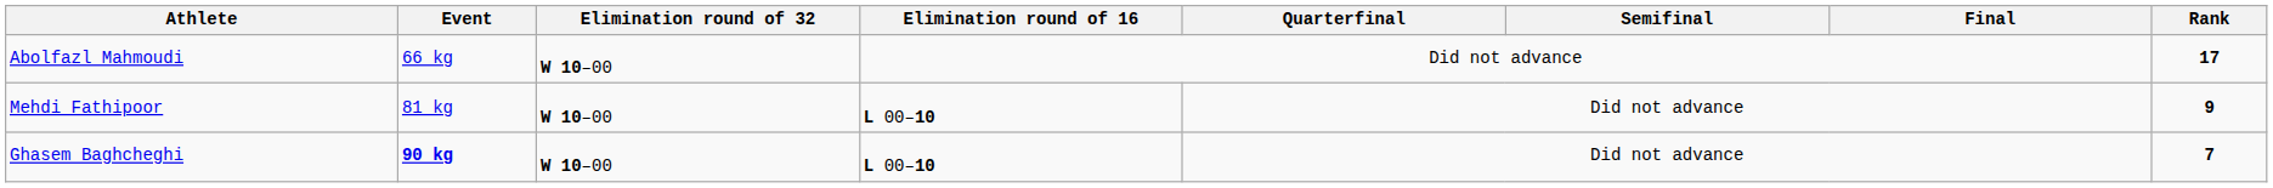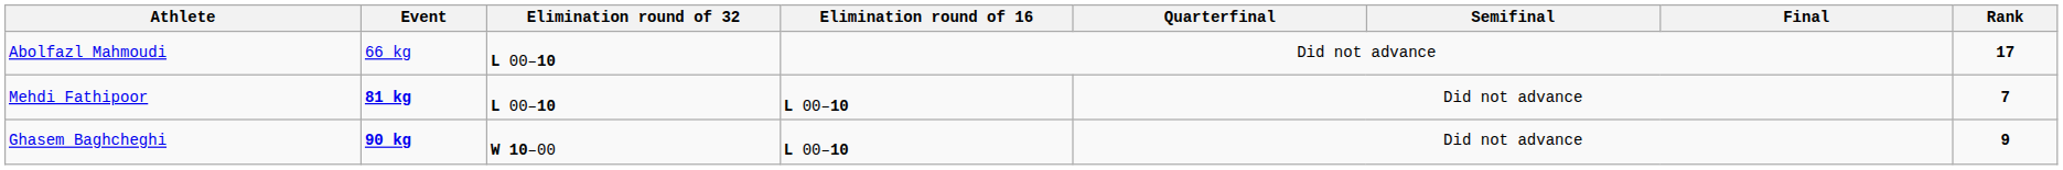 <table class="wikitable" width="98%" style="text-align:left; font-size:90%">
 <tr>
 <th width="17%">Athlete</th>
 <th width="6%">Event</th>
 <th width="14%">Elimination round of 32</th>
 <th width="14%">Elimination round of 16</th>
 <th width="14%">Quarterfinal</th>
 <th width="14%">Semifinal</th>
 <th width="14%">Final</th>
 <th width="5%">Rank</th>
 </tr>
 <tr>
 <td><a href='#'>Abolfazl Mahmoudi</a></td>
 <td><a href='#'>66 kg</a></td>
-<td><br><strong>W</strong> <strong>10</strong>–00</td>
+<td><br><strong>L</strong> 00–<strong>10</strong></td>
 <td colspan=4 align=center>Did not advance</td>
 <td align=center><strong>17</strong></td>
 </tr>
 <tr>
 <td><a href='#'>Mehdi Fathipoor</a></td>
-<td><a href='#'>81 kg</a></td>
-<td><br><strong>W</strong> <strong>10</strong>–00</td>
+<td><strong><a href='#'>81 kg</a></strong></td>
+<td><br><strong>L</strong> 00–<strong>10</strong></td>
 <td><br><strong>L</strong> 00–<strong>10</strong></td>
 <td colspan=3 align=center>Did not advance</td>
-<td align=center><strong>9</strong></td>
+<td align=center><strong>7</strong></td>
 </tr>
 <tr>
 <td><a href='#'>Ghasem Baghcheghi</a></td>
 <td><strong><a href='#'>90 kg</a></strong></td>
 <td><br><strong>W</strong> <strong>10</strong>–00</td>
 <td><br><strong>L</strong> 00–<strong>10</strong></td>
 <td colspan=3 align=center>Did not advance</td>
-<td align=center><strong>7</strong></td>
+<td align=center><strong>9</strong></td>
 </tr>
 </table>
